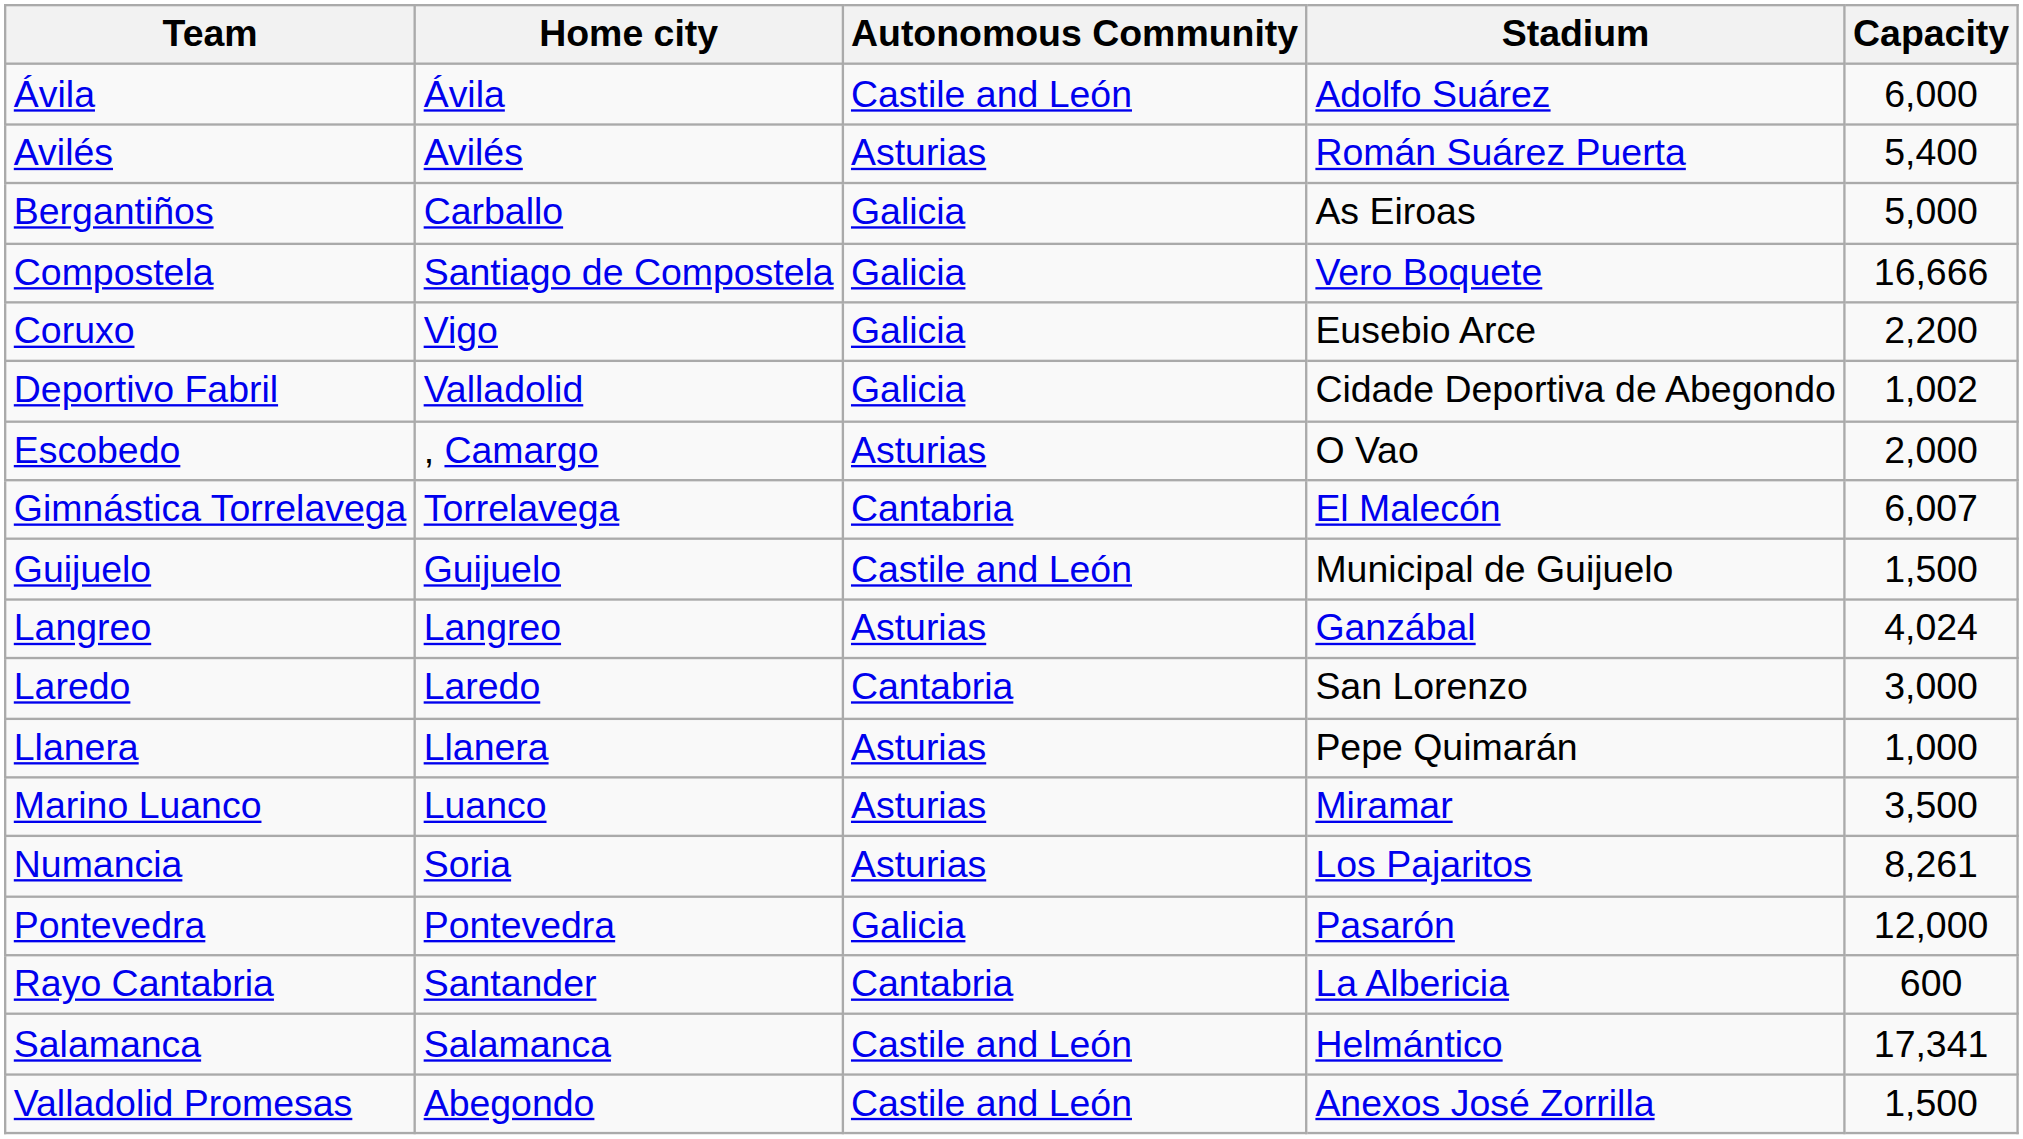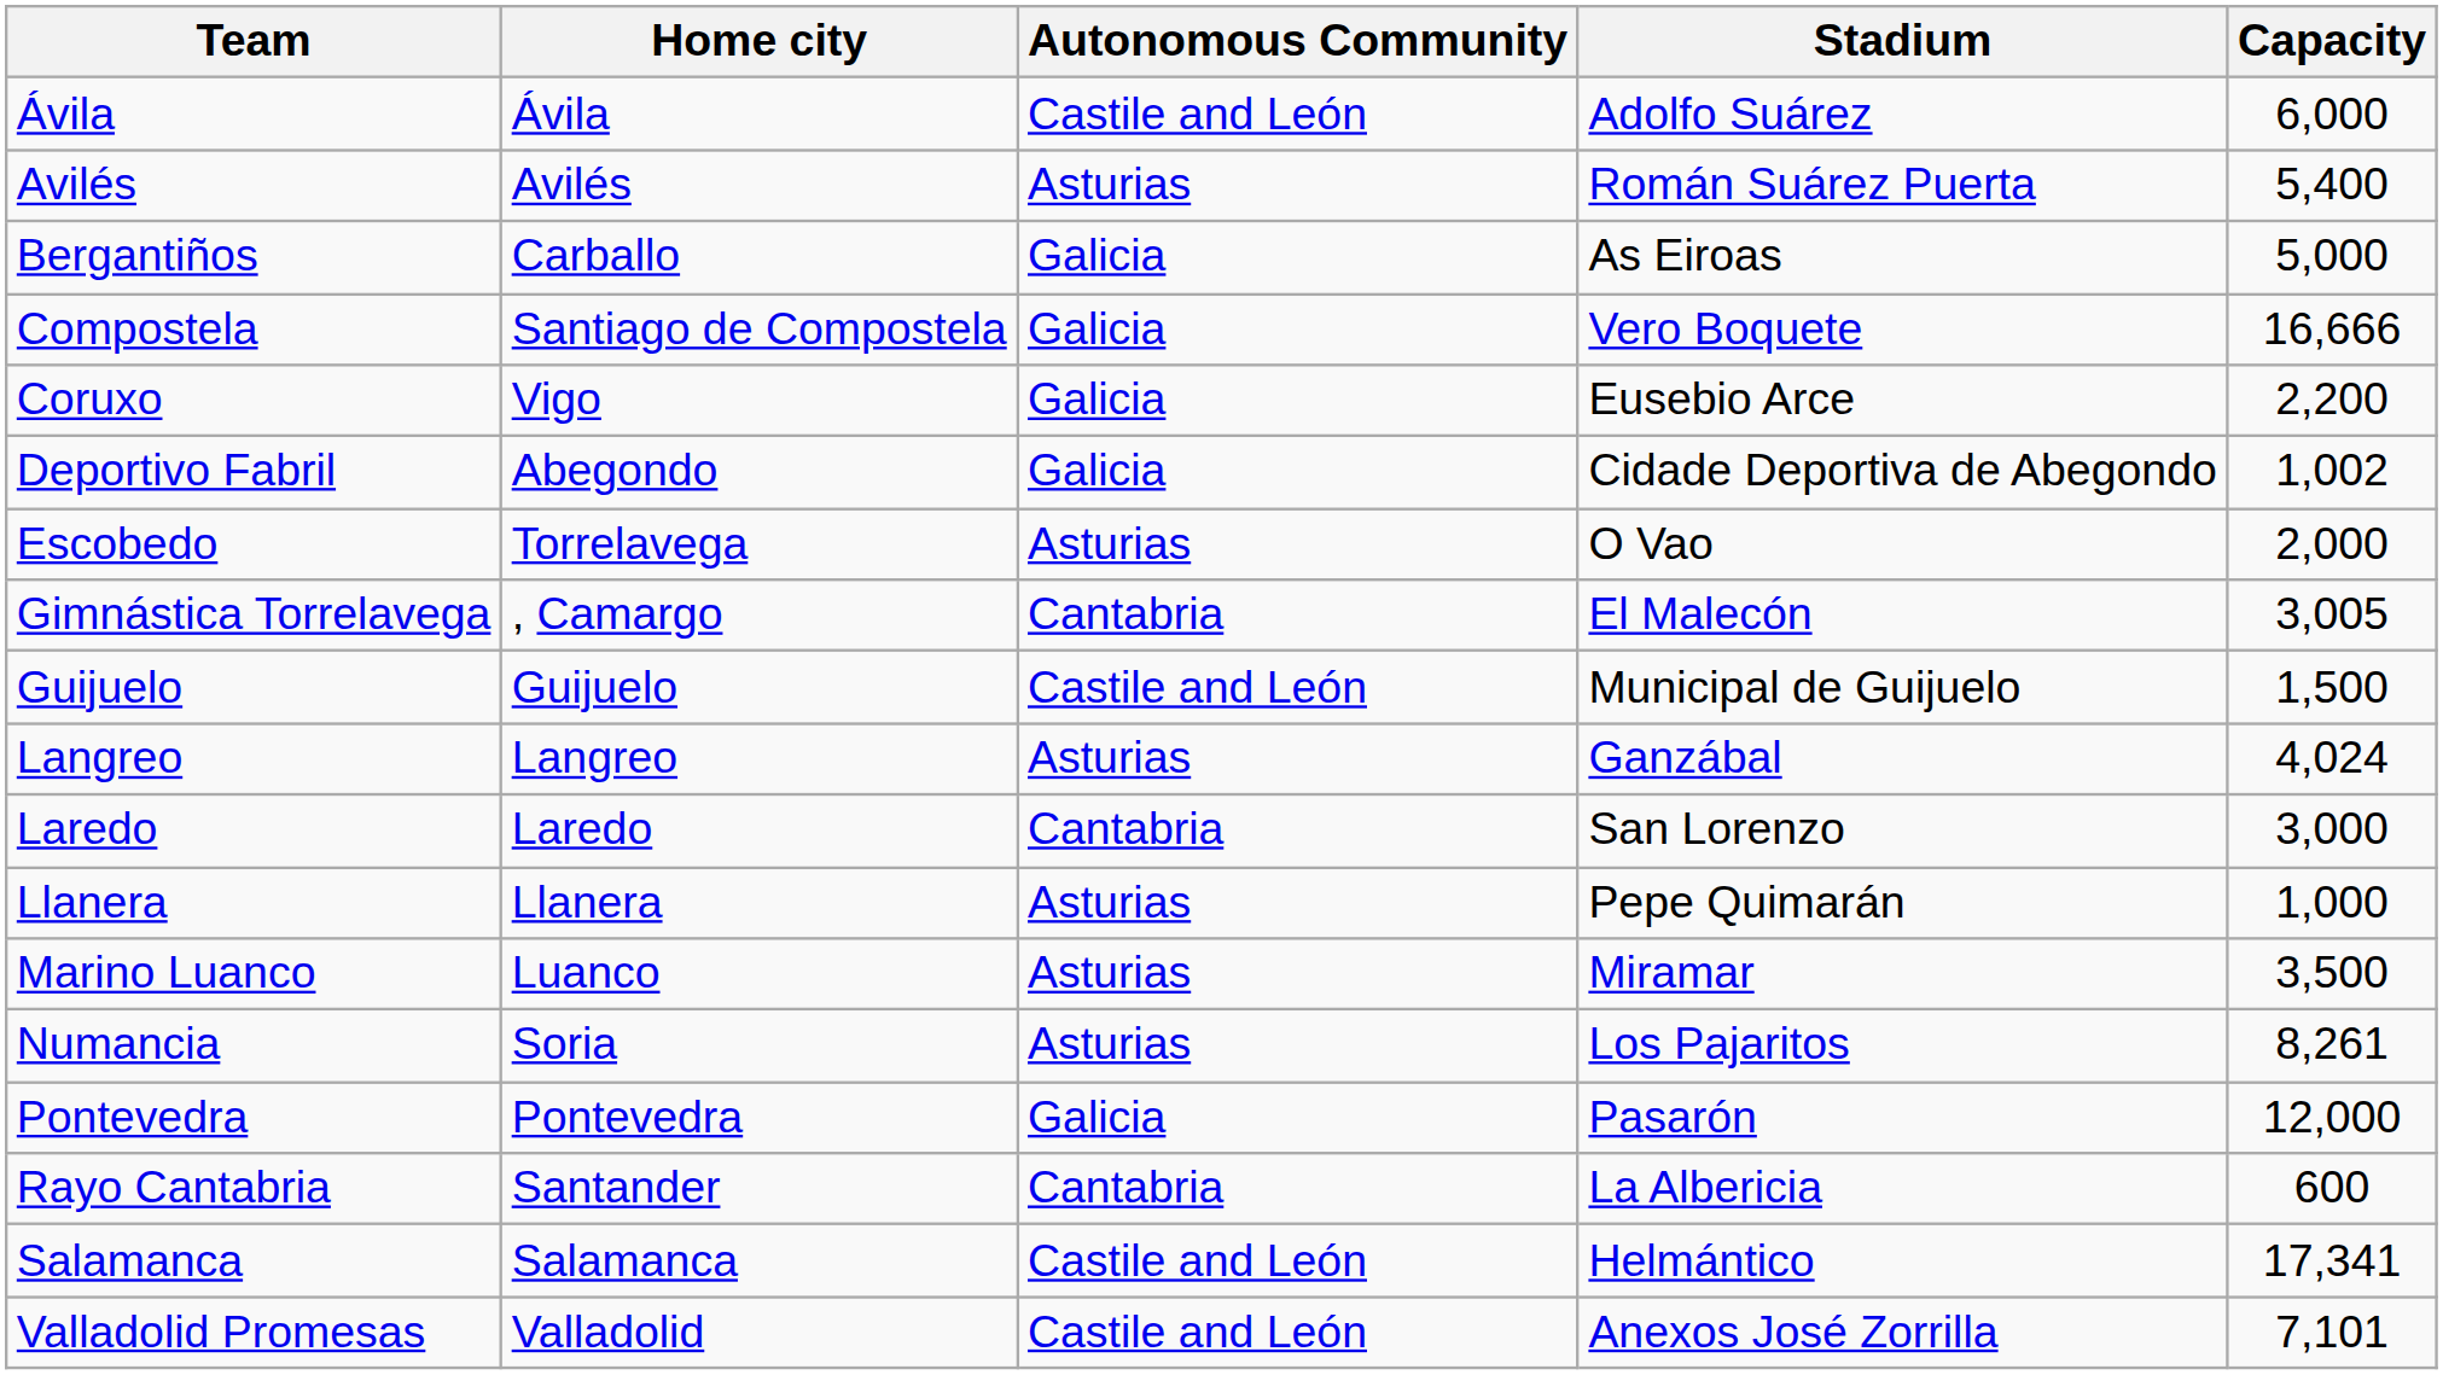 <table class="wikitable sortable">
 <tr>
 <th>Team</th>
 <th>Home city</th>
 <th>Autonomous Community</th>
 <th>Stadium</th>
 <th>Capacity</th>
 </tr>
 <tr>
 <td><a href='#'>Ávila</a></td>
 <td><a href='#'>Ávila</a></td>
 <td><a href='#'>Castile and León</a></td>
 <td><a href='#'>Adolfo Suárez</a></td>
 <td align=center>6,000</td>
 </tr>
 <tr>
 <td><a href='#'>Avilés</a></td>
 <td><a href='#'>Avilés</a></td>
 <td><a href='#'>Asturias</a></td>
 <td><a href='#'>Román Suárez Puerta</a></td>
 <td align=center>5,400</td>
 </tr>
 <tr>
 <td><a href='#'>Bergantiños</a></td>
 <td><a href='#'>Carballo</a></td>
 <td><a href='#'>Galicia</a></td>
 <td>As Eiroas</td>
 <td align=center>5,000</td>
 </tr>
 <tr>
 <td><a href='#'>Compostela</a></td>
 <td><a href='#'>Santiago de Compostela</a></td>
 <td><a href='#'>Galicia</a></td>
 <td><a href='#'>Vero Boquete</a></td>
 <td align=center>16,666</td>
 </tr>
 <tr>
 <td><a href='#'>Coruxo</a></td>
 <td><a href='#'>Vigo</a></td>
 <td><a href='#'>Galicia</a></td>
 <td>Eusebio Arce</td>
 <td align=center>2,200</td>
 </tr>
 <tr>
 <td><a href='#'>Deportivo Fabril</a></td>
-<td><a href='#'>Valladolid</a></td>
+<td><a href='#'>Abegondo</a></td>
 <td><a href='#'>Galicia</a></td>
 <td>Cidade Deportiva de Abegondo</td>
 <td align=center>1,002</td>
 </tr>
 <tr>
 <td><a href='#'>Escobedo</a></td>
-<td>, <a href='#'>Camargo</a></td>
+<td><a href='#'>Torrelavega</a></td>
 <td><a href='#'>Asturias</a></td>
 <td>O Vao</td>
 <td align=center>2,000</td>
 </tr>
 <tr>
 <td><a href='#'>Gimnástica Torrelavega</a></td>
-<td><a href='#'>Torrelavega</a></td>
+<td>, <a href='#'>Camargo</a></td>
 <td><a href='#'>Cantabria</a></td>
 <td><a href='#'>El Malecón</a></td>
-<td align=center>6,007</td>
+<td align=center>3,005</td>
 </tr>
 <tr>
 <td><a href='#'>Guijuelo</a></td>
 <td><a href='#'>Guijuelo</a></td>
 <td><a href='#'>Castile and León</a></td>
 <td>Municipal de Guijuelo</td>
 <td align=center>1,500</td>
 </tr>
 <tr>
 <td><a href='#'>Langreo</a></td>
 <td><a href='#'>Langreo</a></td>
 <td><a href='#'>Asturias</a></td>
 <td><a href='#'>Ganzábal</a></td>
 <td align=center>4,024</td>
 </tr>
 <tr>
 <td><a href='#'>Laredo</a></td>
 <td><a href='#'>Laredo</a></td>
 <td><a href='#'>Cantabria</a></td>
 <td>San Lorenzo</td>
 <td align=center>3,000</td>
 </tr>
 <tr>
 <td><a href='#'>Llanera</a></td>
 <td><a href='#'>Llanera</a></td>
 <td><a href='#'>Asturias</a></td>
 <td>Pepe Quimarán</td>
 <td align=center>1,000</td>
 </tr>
 <tr>
 <td><a href='#'>Marino Luanco</a></td>
 <td><a href='#'>Luanco</a></td>
 <td><a href='#'>Asturias</a></td>
 <td><a href='#'>Miramar</a></td>
 <td align=center>3,500</td>
 </tr>
 <tr>
 <td><a href='#'>Numancia</a></td>
 <td><a href='#'>Soria</a></td>
 <td><a href='#'>Asturias</a></td>
 <td><a href='#'>Los Pajaritos</a></td>
 <td align=center>8,261</td>
 </tr>
 <tr>
 <td><a href='#'>Pontevedra</a></td>
 <td><a href='#'>Pontevedra</a></td>
 <td><a href='#'>Galicia</a></td>
 <td><a href='#'>Pasarón</a></td>
 <td align=center>12,000</td>
 </tr>
 <tr>
 <td><a href='#'>Rayo Cantabria</a></td>
 <td><a href='#'>Santander</a></td>
 <td><a href='#'>Cantabria</a></td>
 <td><a href='#'>La Albericia</a></td>
 <td align=center>600</td>
 </tr>
 <tr>
 <td><a href='#'>Salamanca</a></td>
 <td><a href='#'>Salamanca</a></td>
 <td><a href='#'>Castile and León</a></td>
 <td><a href='#'>Helmántico</a></td>
 <td align=center>17,341</td>
 </tr>
 <tr>
 <td><a href='#'>Valladolid Promesas</a></td>
-<td><a href='#'>Abegondo</a></td>
+<td><a href='#'>Valladolid</a></td>
 <td><a href='#'>Castile and León</a></td>
 <td><a href='#'>Anexos José Zorrilla</a></td>
-<td align=center>1,500</td>
+<td align=center>7,101</td>
 </tr>
 </table>
